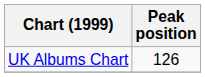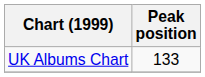 <table class="wikitable">
 <tr>
 <th>Chart (1999)</th>
 <th>Peak<br>position</th>
 </tr>
 <tr>
 <td align="left"><a href='#'>UK Albums Chart</a></td>
-<td align="center">126</td>
+<td align="center">133</td>
 </tr>
 <tr>
 </tr>
 </table>
